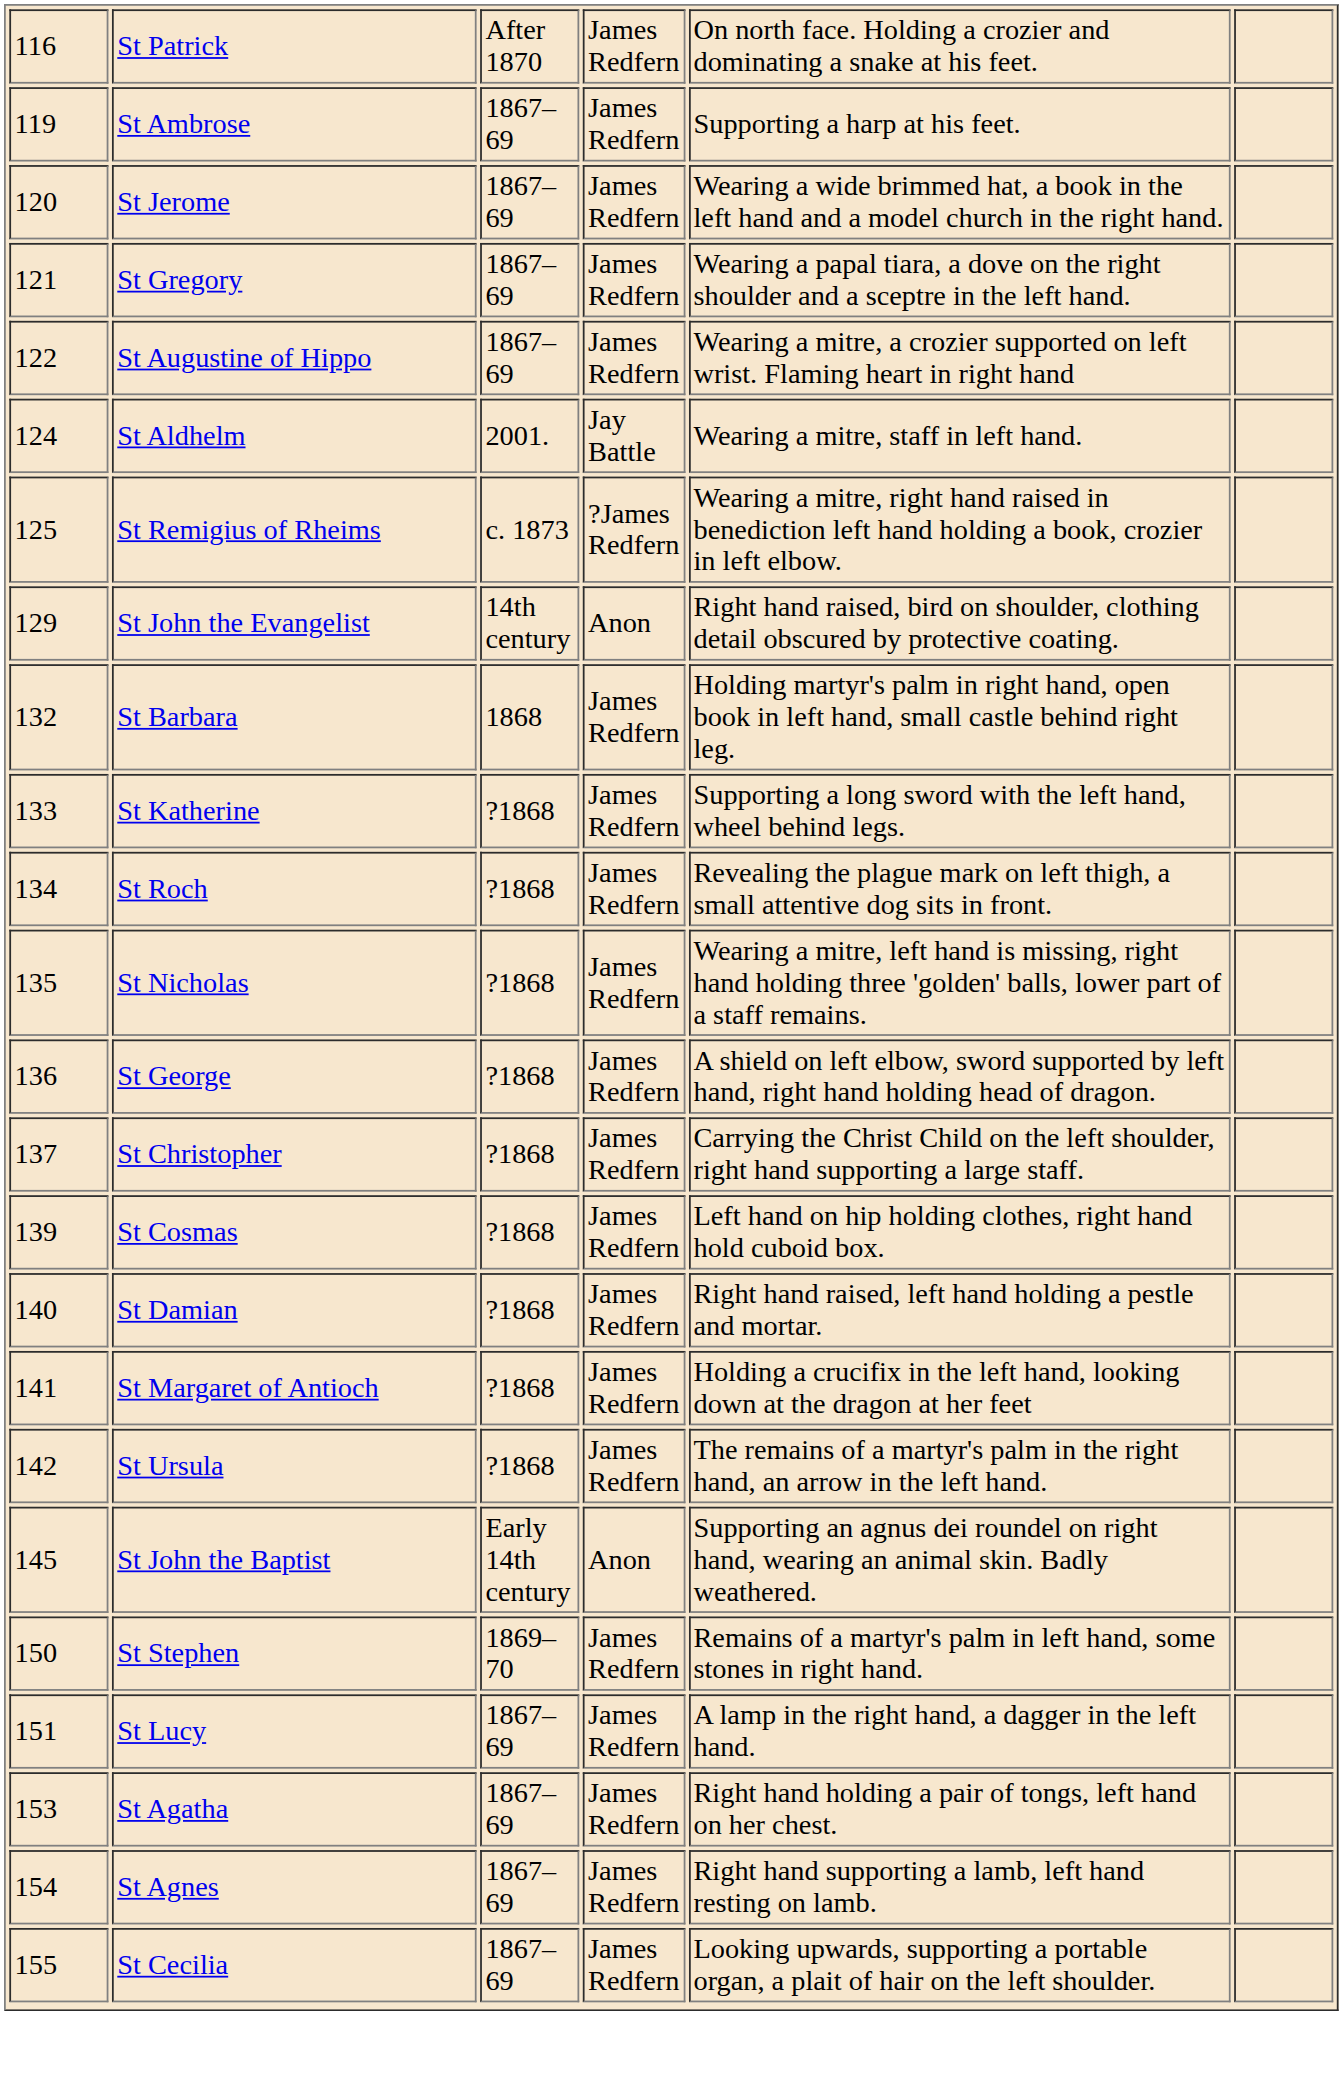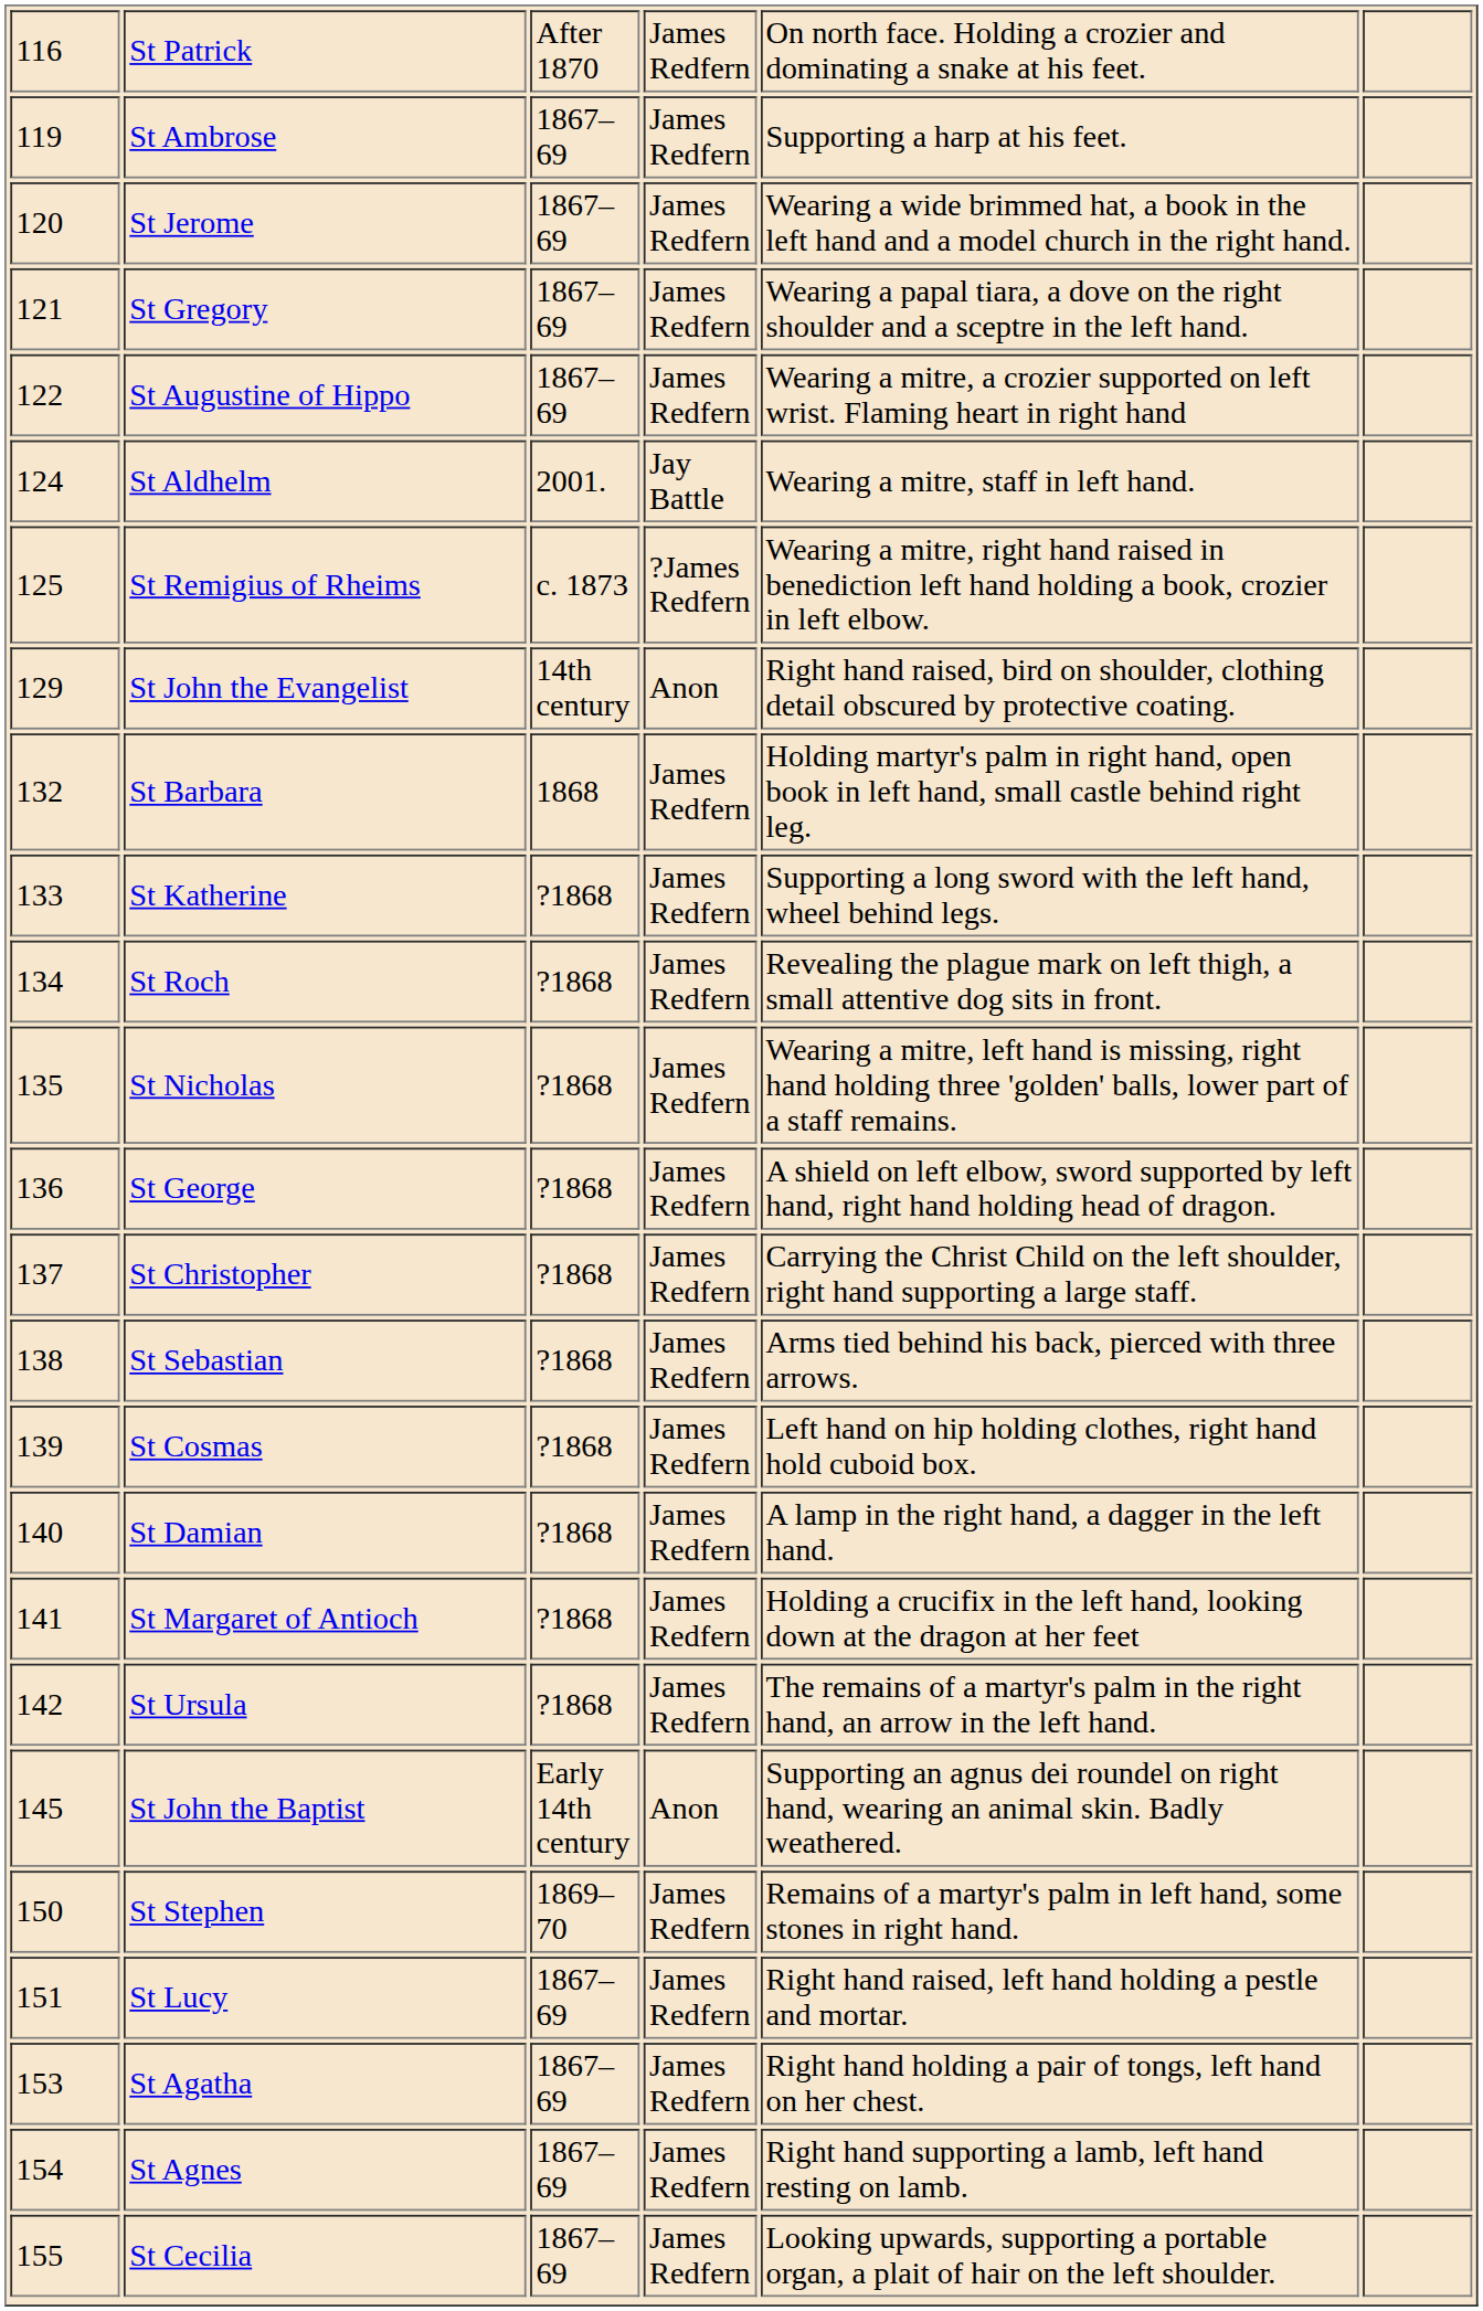 <table border="1" cellpadding="2" style="background:#f7e7ce">
 <tr>
 <td width="50pt">116</td>
 <td width="200pt"><a href='#'>St Patrick</a></td>
 <td width="50pt">After 1870</td>
 <td width="50pt">James Redfern</td>
 <td width="300pt">On north face. Holding a crozier and dominating a snake at his feet.</td>
 <td width="50pt"></td>
 </tr>
 <tr>
 <td>119</td>
 <td><a href='#'>St Ambrose</a></td>
 <td>1867–69</td>
 <td>James Redfern</td>
 <td>Supporting a harp at his feet.</td>
 <td></td>
 </tr>
 <tr>
 <td>120</td>
 <td><a href='#'>St Jerome</a></td>
 <td>1867–69</td>
 <td>James Redfern</td>
 <td>Wearing a wide brimmed hat, a book in the left hand and a model church in the right hand.</td>
 <td></td>
 </tr>
 <tr>
 <td>121</td>
 <td><a href='#'>St Gregory</a></td>
 <td>1867–69</td>
 <td>James Redfern</td>
 <td>Wearing a papal tiara, a dove on the right shoulder and a sceptre in the left hand.</td>
 <td></td>
 </tr>
 <tr>
 <td>122</td>
 <td><a href='#'>St Augustine of Hippo</a></td>
 <td>1867–69</td>
 <td>James Redfern</td>
 <td>Wearing a mitre, a crozier supported on left wrist. Flaming heart in right hand</td>
 <td></td>
 </tr>
 <tr>
 <td>124</td>
 <td><a href='#'>St Aldhelm</a></td>
 <td>2001.</td>
 <td>Jay Battle</td>
 <td>Wearing a mitre, staff in left hand.</td>
 <td></td>
 </tr>
 <tr>
 <td>125</td>
 <td><a href='#'>St Remigius of Rheims</a></td>
 <td>c. 1873</td>
 <td>?James Redfern</td>
 <td>Wearing a mitre, right hand raised in benediction left hand holding a book, crozier in left elbow.</td>
 <td></td>
 </tr>
 <tr>
 <td>129</td>
 <td><a href='#'>St John the Evangelist</a></td>
 <td>14th century</td>
 <td>Anon</td>
 <td>Right hand raised, bird on shoulder, clothing detail obscured by protective coating.</td>
 <td></td>
 </tr>
 <tr>
 <td>132</td>
 <td><a href='#'>St Barbara</a></td>
 <td>1868</td>
 <td>James Redfern</td>
 <td>Holding martyr's palm in right hand, open book in left hand, small castle behind right leg.</td>
 <td></td>
 </tr>
 <tr>
 <td>133</td>
 <td><a href='#'>St Katherine</a></td>
 <td>?1868</td>
 <td>James Redfern</td>
 <td>Supporting a long sword with the left hand, wheel behind legs.</td>
 <td></td>
 </tr>
 <tr>
 <td>134</td>
 <td><a href='#'>St Roch</a></td>
 <td>?1868</td>
 <td>James Redfern</td>
 <td>Revealing the plague mark on left thigh, a small attentive dog sits in  front.</td>
 <td></td>
 </tr>
 <tr>
 <td>135</td>
 <td><a href='#'>St Nicholas</a></td>
 <td>?1868</td>
 <td>James Redfern</td>
 <td>Wearing a mitre, left hand is missing, right hand holding three 'golden' balls, lower part of a staff remains.</td>
 <td></td>
 </tr>
 <tr>
 <td>136</td>
 <td><a href='#'>St George</a></td>
 <td>?1868</td>
 <td>James Redfern</td>
 <td>A shield on left elbow, sword supported by left hand, right hand holding head of dragon.</td>
 <td></td>
 </tr>
 <tr>
 <td>137</td>
 <td><a href='#'>St Christopher</a></td>
 <td>?1868</td>
 <td>James Redfern</td>
 <td>Carrying the Christ Child on the left shoulder, right hand supporting a large staff.</td>
 <td></td>
 </tr>
 <tr>
+<td>138</td>
+<td><a href='#'>St Sebastian</a></td>
+<td>?1868</td>
+<td>James Redfern</td>
+<td>Arms tied behind his back, pierced with three arrows.</td>
+<td></td>
+</tr>
+<tr>
 <td>139</td>
 <td><a href='#'>St Cosmas</a></td>
 <td>?1868</td>
 <td>James Redfern</td>
 <td>Left hand on hip holding clothes, right hand hold cuboid box.</td>
 <td></td>
 </tr>
 <tr>
 <td>140</td>
 <td><a href='#'>St Damian</a></td>
 <td>?1868</td>
 <td>James Redfern</td>
-<td>Right hand raised, left hand holding a pestle and mortar.</td>
+<td>A lamp in the right hand, a dagger in the left hand.</td>
 <td></td>
 </tr>
 <tr>
 <td>141</td>
 <td><a href='#'>St Margaret of Antioch</a></td>
 <td>?1868</td>
 <td>James Redfern</td>
 <td>Holding a crucifix in the left hand, looking down at the dragon at her feet</td>
 <td></td>
 </tr>
 <tr>
 <td>142</td>
 <td><a href='#'>St Ursula</a></td>
 <td>?1868</td>
 <td>James Redfern</td>
 <td>The remains of a martyr's palm in the right hand, an arrow in the left hand.</td>
 <td></td>
 </tr>
 <tr>
 <td>145</td>
 <td><a href='#'>St John the Baptist</a></td>
 <td>Early 14th century</td>
 <td>Anon</td>
 <td>Supporting an agnus dei roundel on right hand, wearing an animal skin. Badly weathered.</td>
 <td></td>
 </tr>
 <tr>
 <td>150</td>
 <td><a href='#'>St Stephen</a></td>
 <td>1869–70</td>
 <td>James Redfern</td>
 <td>Remains of a martyr's palm in left hand, some stones in right hand.</td>
 <td></td>
 </tr>
 <tr>
 <td>151</td>
 <td><a href='#'>St Lucy</a></td>
 <td>1867–69</td>
 <td>James Redfern</td>
-<td>A lamp in the right hand, a dagger in the left hand.</td>
+<td>Right hand raised, left hand holding a pestle and mortar.</td>
 <td></td>
 </tr>
 <tr>
 <td>153</td>
 <td><a href='#'>St Agatha</a></td>
 <td>1867–69</td>
 <td>James Redfern</td>
 <td>Right hand holding a pair of tongs, left hand on her chest.</td>
 <td></td>
 </tr>
 <tr>
 <td>154</td>
 <td><a href='#'>St Agnes</a></td>
 <td>1867–69</td>
 <td>James Redfern</td>
 <td>Right hand supporting a lamb, left hand resting on lamb.</td>
 <td></td>
 </tr>
 <tr>
 <td>155</td>
 <td><a href='#'>St Cecilia</a></td>
 <td>1867–69</td>
 <td>James Redfern</td>
 <td>Looking upwards, supporting a portable organ, a plait of hair on the left shoulder.</td>
 <td></td>
 </tr>
 <tr>
 </tr>
 </table>
